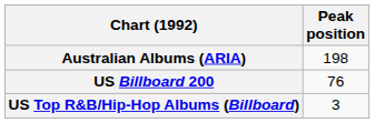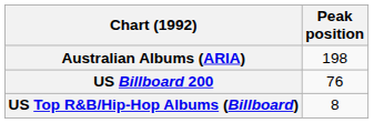 <table class="wikitable sortable plainrowheaders" style="text-align:center">
 <tr>
 <th scope="col">Chart (1992)</th>
 <th scope="col">Peak<br> position</th>
 </tr>
 <tr>
 <th scope="row">Australian Albums (<a href='#'>ARIA</a>)</th>
 <td>198</td>
 </tr>
 <tr>
 <th scope="row">US <a href='#'><em>Billboard</em> 200</a></th>
 <td>76</td>
 </tr>
 <tr>
 <th scope="row">US <a href='#'>Top R&B/Hip-Hop Albums</a> (<em><a href='#'>Billboard</a></em>)</th>
-<td>3</td>
+<td>8</td>
 </tr>
 </table>
